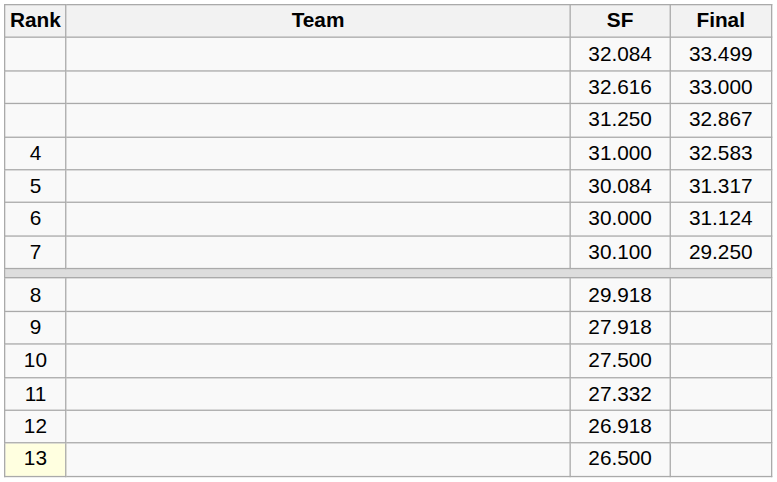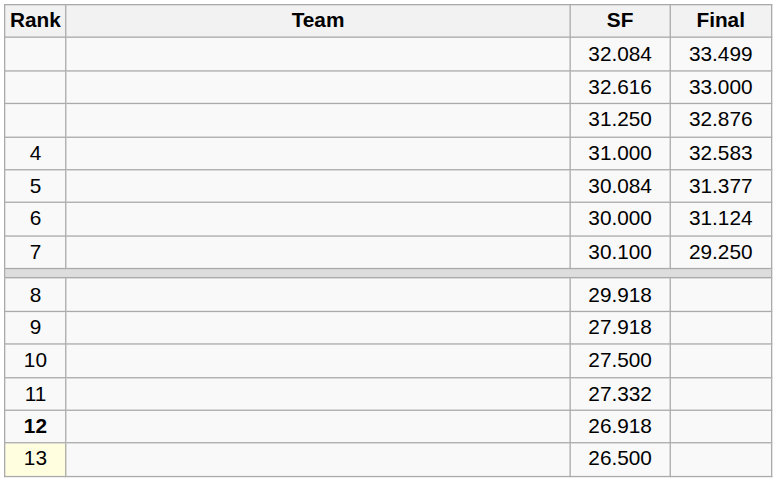 <table class=wikitable style="text-align:center">
 <tr>
 <th width=40>Rank</th>
 <th width=380>Team</th>
 <th width=70>SF</th>
 <th width=70>Final</th>
 </tr>
 <tr>
 <td></td>
 <td align=left></td>
 <td>32.084</td>
 <td>33.499</td>
 </tr>
 <tr>
 <td></td>
 <td align=left></td>
 <td>32.616</td>
 <td>33.000</td>
 </tr>
 <tr>
 <td></td>
 <td align=left></td>
 <td>31.250</td>
-<td>32.867</td>
+<td>32.876</td>
 </tr>
 <tr>
 <td>4</td>
 <td align=left></td>
 <td>31.000</td>
 <td>32.583</td>
 </tr>
 <tr>
 <td>5</td>
 <td align=left></td>
 <td>30.084</td>
-<td>31.317</td>
+<td>31.377</td>
 </tr>
 <tr>
 <td>6</td>
 <td align=left></td>
 <td>30.000</td>
 <td>31.124</td>
 </tr>
 <tr>
 <td>7</td>
 <td align=left></td>
 <td>30.100</td>
 <td>29.250</td>
 </tr>
 <tr bgcolor=#DDDDDD>
 <td colspan=4></td>
 </tr>
 <tr>
 <td>8</td>
 <td align=left></td>
 <td>29.918</td>
 <td></td>
 </tr>
 <tr>
 <td>9</td>
 <td align=left></td>
 <td>27.918</td>
 <td></td>
 </tr>
 <tr>
 <td>10</td>
 <td align=left></td>
 <td>27.500</td>
 <td></td>
 </tr>
 <tr>
 <td>11</td>
 <td align=left></td>
 <td>27.332</td>
 <td></td>
 </tr>
 <tr>
-<td>12</td>
+<td><strong>12</strong></td>
 <td align=left></td>
 <td>26.918</td>
 <td></td>
 </tr>
 <tr>
 <td style="background: lightyellow;">13</td>
 <td align=left></td>
 <td>26.500</td>
 <td></td>
 </tr>
 </table>
